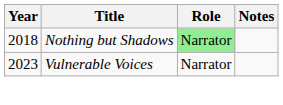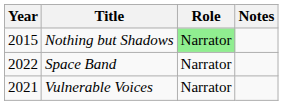 <table class="wikitable sortable">
 <tr>
 <th>Year</th>
 <th>Title</th>
 <th>Role</th>
 <th>Notes</th>
 </tr>
 <tr>
-<td>2018</td>
+<td>2015</td>
 <td><em>Nothing but Shadows</em></td>
 <td style="background: lightgreen;">Narrator</td>
 <td></td>
 </tr>
 <tr>
-<td>2023</td>
+<td>2022</td>
+<td><em>Space Band</em></td>
+<td>Narrator</td>
+<td></td>
+</tr>
+<tr>
+<td>2021</td>
 <td><em>Vulnerable Voices</em></td>
 <td>Narrator</td>
 <td></td>
 </tr>
 </table>
